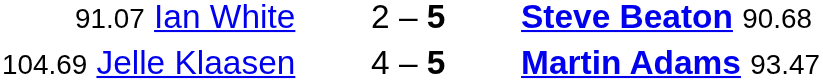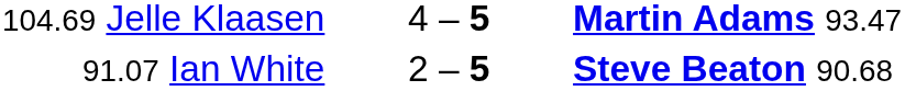 <table style="text-align:center">
 <tr>
 <th width=223></th>
 <th width=100></th>
 <th width=223></th>
 </tr>
 <tr>
+<td align=right><small><span>104.69</span></small> <a href='#'>Jelle Klaasen</a> </td>
+<td>4 – <strong>5</strong></td>
+<td align=left> <strong><a href='#'>Martin Adams</a></strong> <small><span>93.47</span></small></td>
+</tr>
+<tr>
 <td align=right><small><span>91.07</span></small> <a href='#'>Ian White</a> </td>
 <td>2 – <strong>5</strong></td>
 <td align=left> <strong><a href='#'>Steve Beaton</a></strong> <small><span>90.68</span></small></td>
 </tr>
-<tr>
-<td align=right><small><span>104.69</span></small> <a href='#'>Jelle Klaasen</a> </td>
-<td>4 – <strong>5</strong></td>
-<td align=left> <strong><a href='#'>Martin Adams</a></strong> <small><span>93.47</span></small></td>
-</tr>
 </table>
